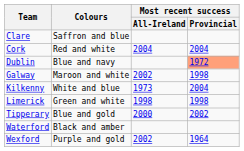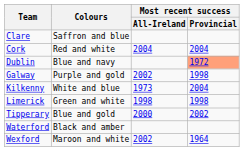 <table class="wikitable">
 <tr>
 <th rowspan="2">Team</th>
 <th rowspan="2">Colours</th>
 <th colspan="3">Most recent success</th>
 </tr>
 <tr>
 <th>All-Ireland</th>
 <th>Provincial</th>
 </tr>
 <tr>
 <td><a href='#'>Clare</a></td>
 <td>Saffron and blue</td>
 <td></td>
 <td></td>
 </tr>
 <tr>
 <td><a href='#'>Cork</a></td>
 <td>Red and white</td>
 <td><a href='#'>2004</a></td>
 <td><a href='#'>2004</a></td>
 </tr>
 <tr>
 <td><a href='#'>Dublin</a></td>
 <td>Blue and navy</td>
 <td></td>
 <td style="background: lightsalmon;"><a href='#'>1972</a></td>
 </tr>
 <tr>
 <td><a href='#'>Galway</a></td>
-<td>Maroon and white</td>
+<td>Purple and gold</td>
 <td><a href='#'>2002</a></td>
 <td><a href='#'>1998</a></td>
 </tr>
 <tr>
 <td><a href='#'>Kilkenny</a></td>
 <td>White and blue</td>
 <td><a href='#'>1973</a></td>
 <td><a href='#'>2004</a></td>
 </tr>
 <tr>
 <td><a href='#'>Limerick</a></td>
 <td>Green and white</td>
 <td><a href='#'>1998</a></td>
 <td><a href='#'>1998</a></td>
 </tr>
 <tr>
 <td><a href='#'>Tipperary</a></td>
 <td>Blue and gold</td>
 <td><a href='#'>2000</a></td>
 <td><a href='#'>2002</a></td>
 </tr>
 <tr>
 <td><a href='#'>Waterford</a></td>
 <td>Black and amber</td>
 <td></td>
 <td></td>
 </tr>
 <tr>
 <td><a href='#'>Wexford</a></td>
-<td>Purple and gold</td>
+<td>Maroon and white</td>
 <td><a href='#'>2002</a></td>
 <td><a href='#'>1964</a></td>
 </tr>
 </table>
